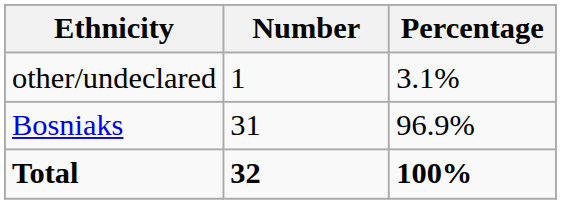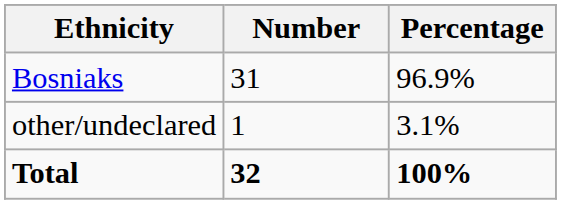 <table class="wikitable">
 <tr>
 <th width="100px">Ethnicity</th>
 <th width="80px">Number</th>
 <th width="80px">Percentage</th>
 </tr>
 <tr>
+<td><a href='#'>Bosniaks</a></td>
+<td>31</td>
+<td>96.9%</td>
+</tr>
+<tr>
 <td>other/undeclared</td>
 <td>1</td>
 <td>3.1%</td>
-</tr>
-<tr>
-<td><a href='#'>Bosniaks</a></td>
-<td>31</td>
-<td>96.9%</td>
 </tr>
 <tr>
 <td><strong>Total</strong></td>
 <td><strong>32</strong></td>
 <td><strong>100%</strong></td>
 </tr>
 </table>
